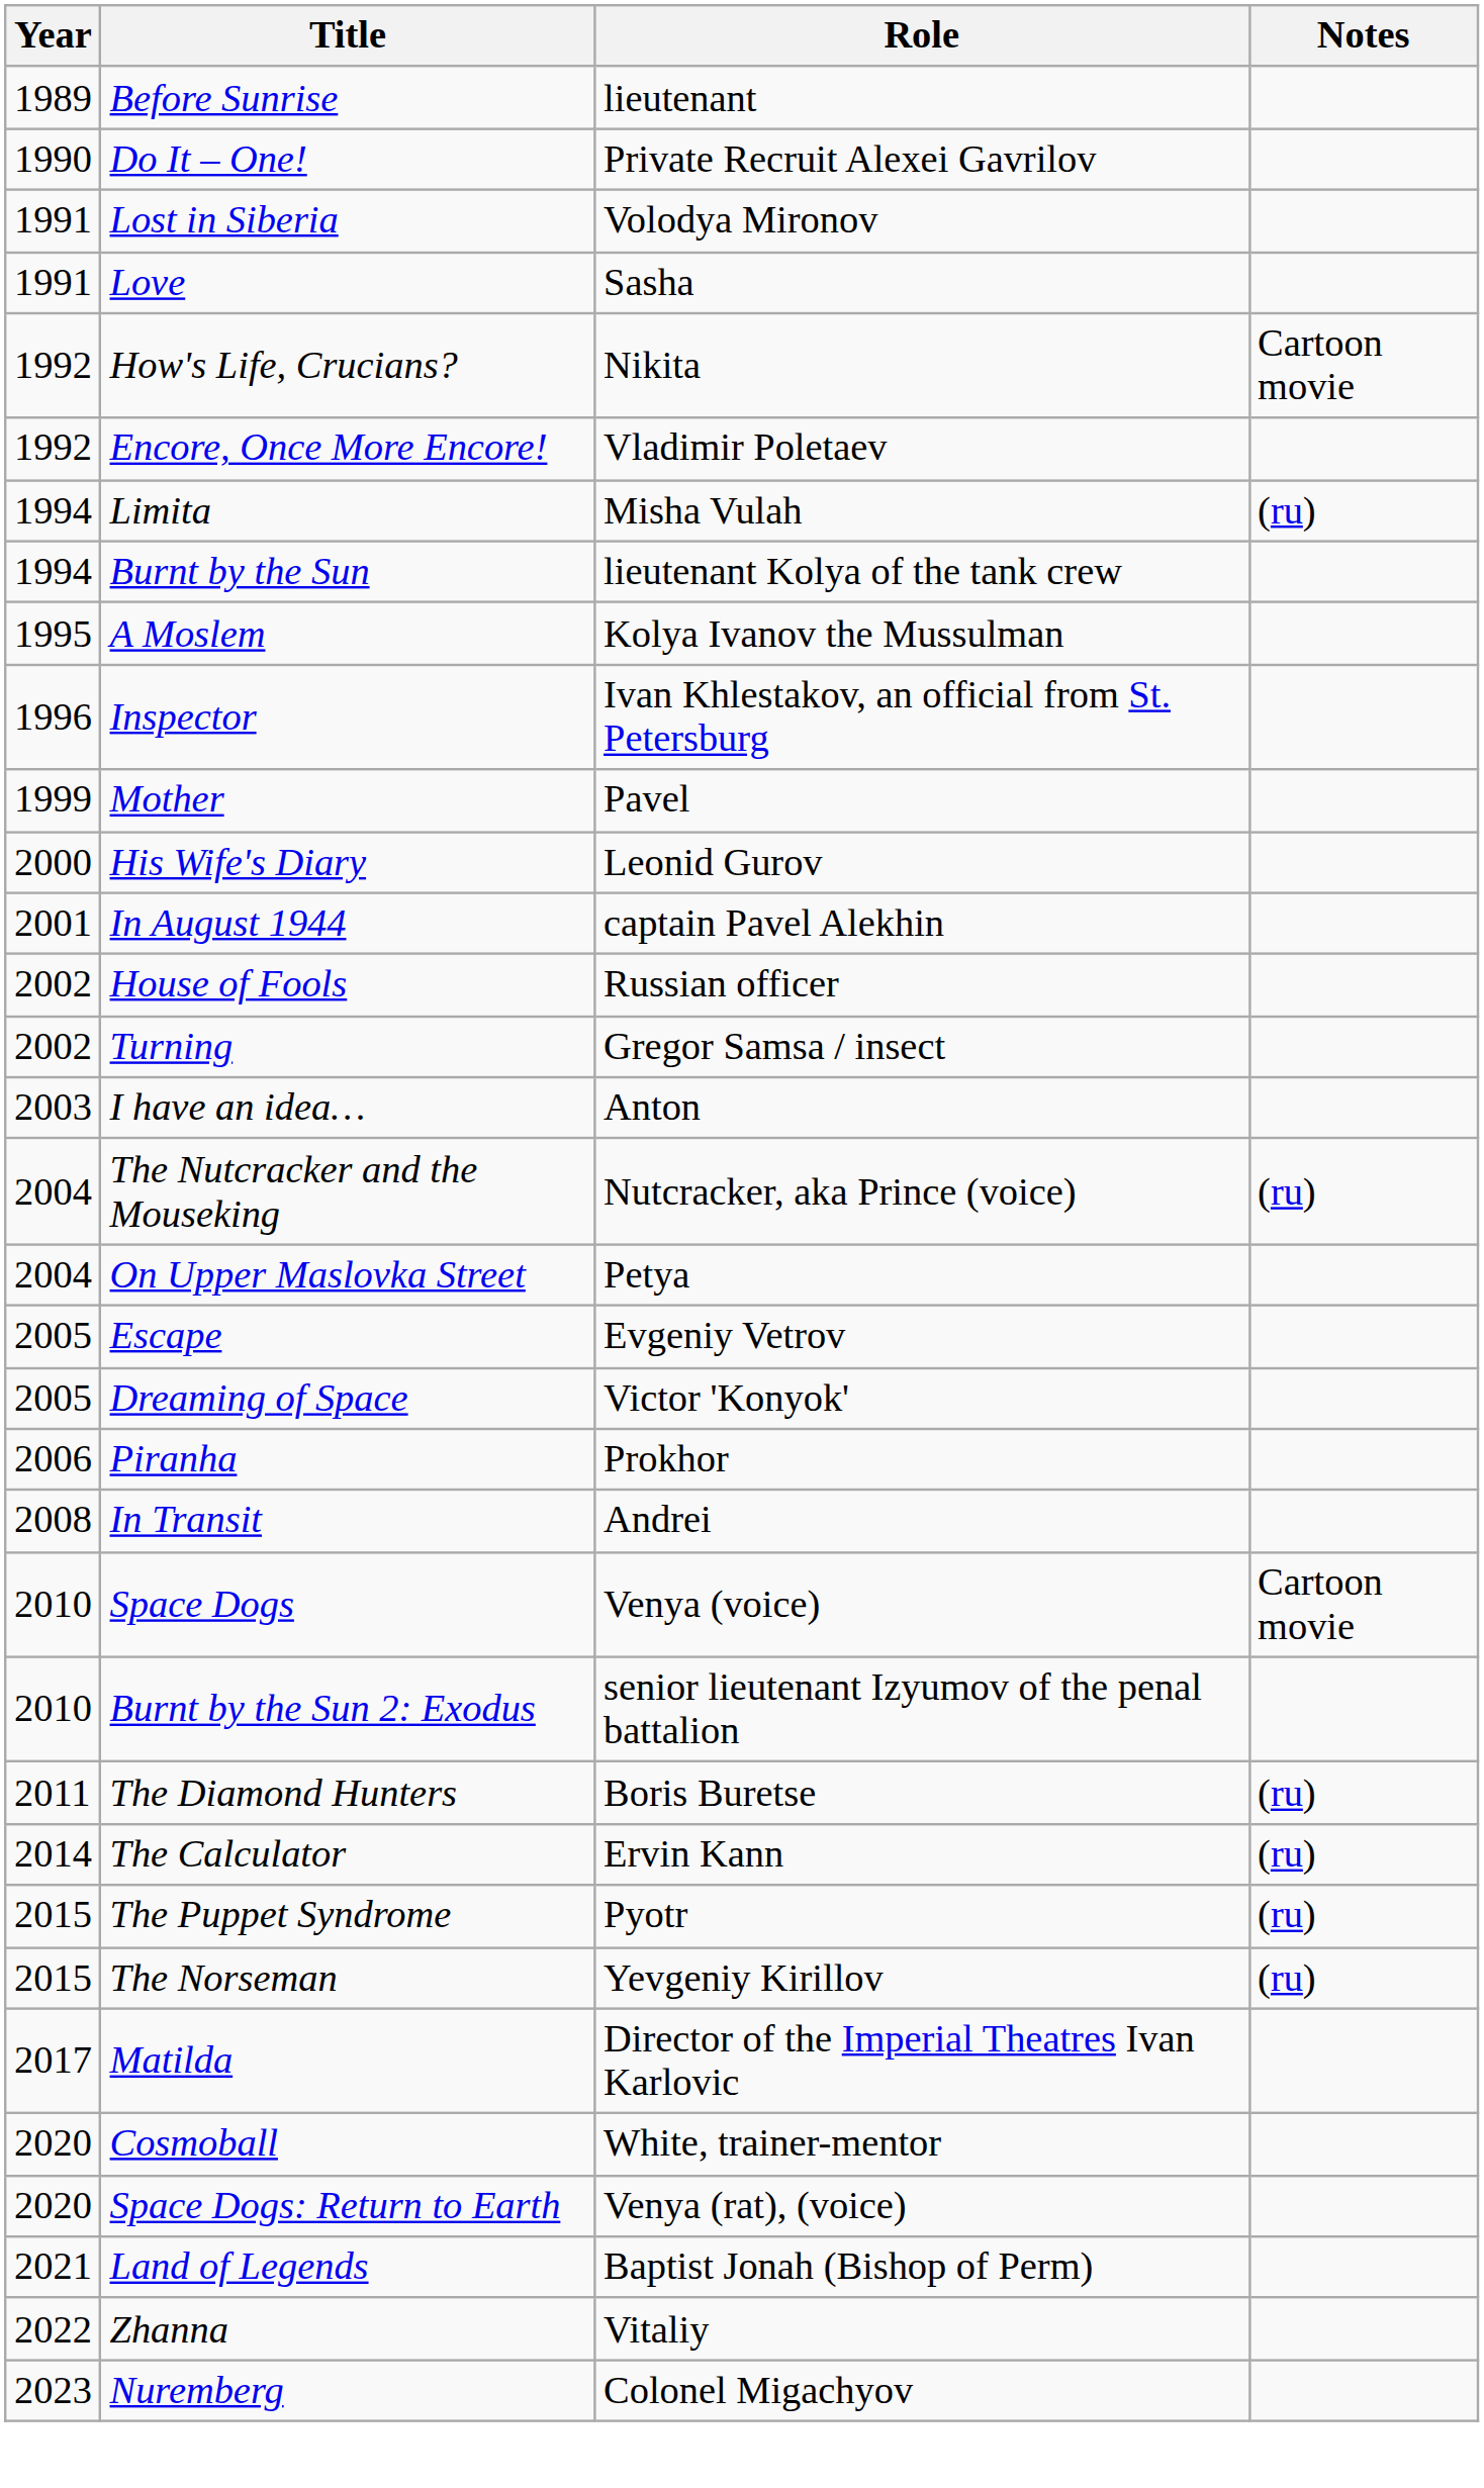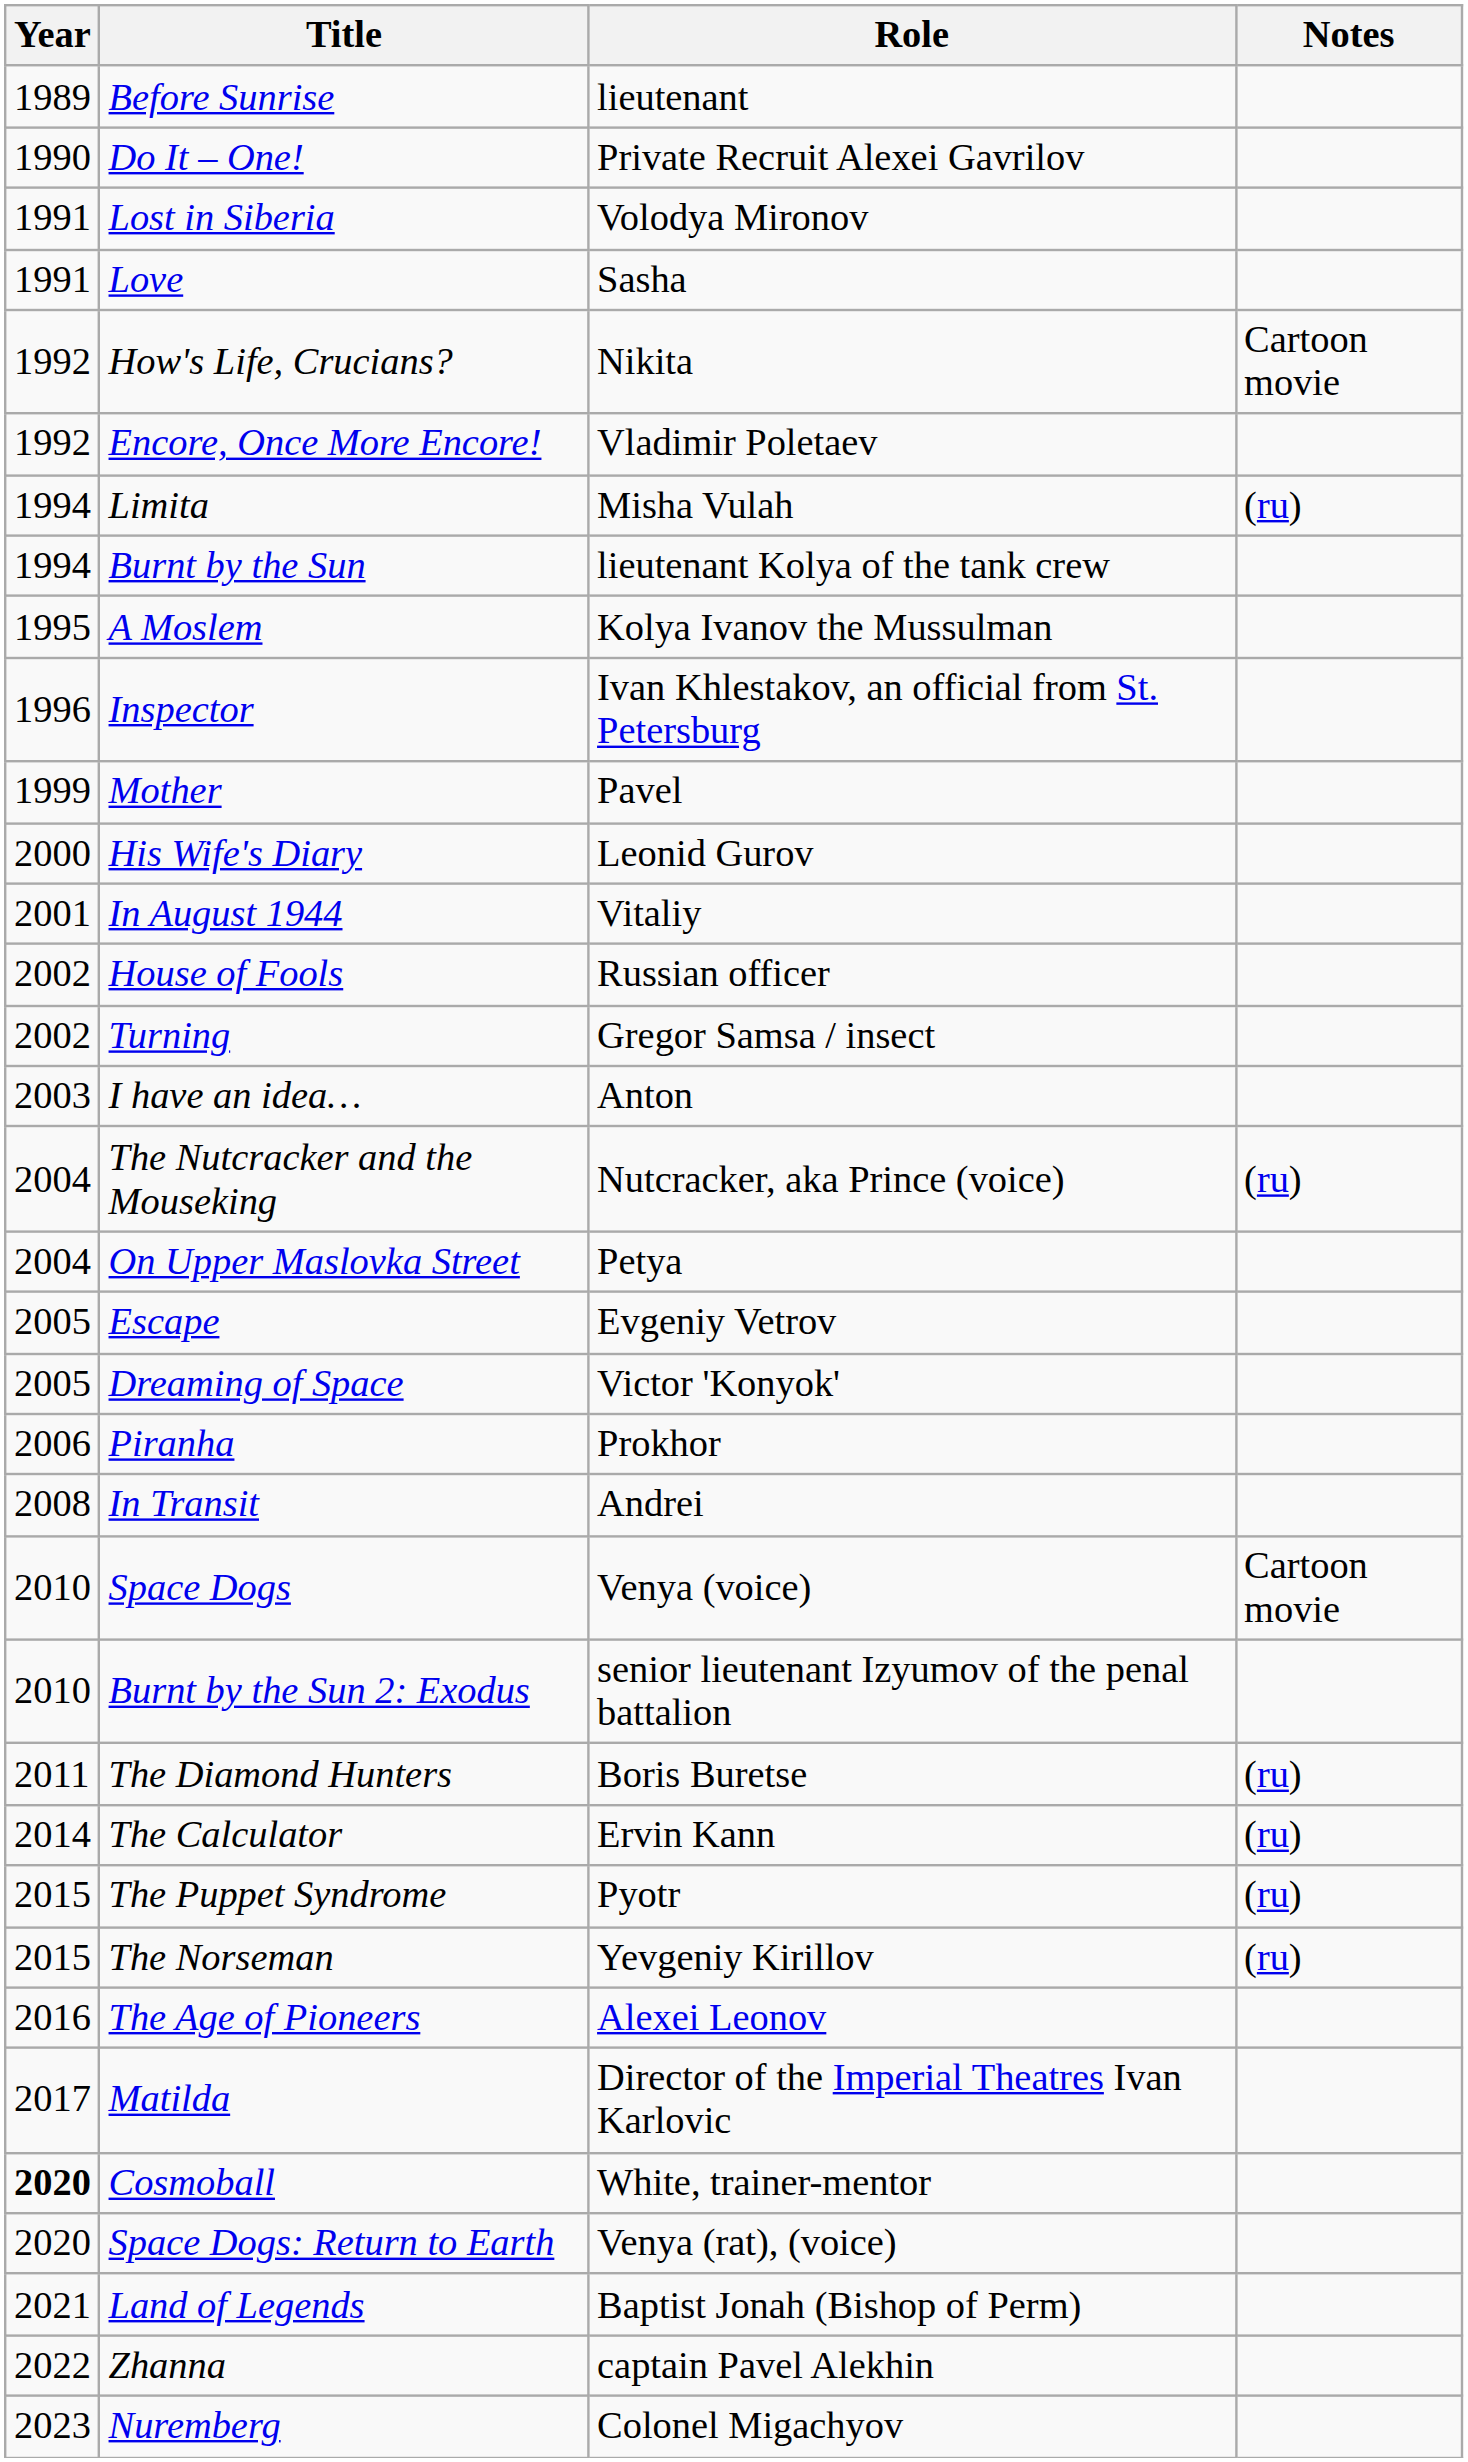 <table class="wikitable sortable">
 <tr>
 <th>Year</th>
 <th>Title</th>
 <th>Role</th>
 <th class="unsortable">Notes</th>
 </tr>
 <tr>
 <td>1989</td>
 <td><em><a href='#'>Before Sunrise</a></em></td>
 <td>lieutenant</td>
 <td></td>
 </tr>
 <tr>
 <td>1990</td>
 <td><em><a href='#'>Do It – One!</a></em></td>
 <td>Private Recruit Alexei Gavrilov</td>
 <td></td>
 </tr>
 <tr>
 <td>1991</td>
 <td><em><a href='#'>Lost in Siberia</a></em></td>
 <td>Volodya Mironov</td>
 <td></td>
 </tr>
 <tr>
 <td>1991</td>
 <td><em><a href='#'>Love</a></em></td>
 <td>Sasha</td>
 <td></td>
 </tr>
 <tr>
 <td>1992</td>
 <td><em>How's Life, Crucians?</em></td>
 <td>Nikita</td>
 <td>Сartoon movie</td>
 </tr>
 <tr>
 <td>1992</td>
 <td><em><a href='#'>Encore, Once More Encore!</a></em></td>
 <td>Vladimir Poletaev</td>
 <td></td>
 </tr>
 <tr>
 <td>1994</td>
 <td><em>Limita</em></td>
 <td>Misha Vulah</td>
 <td>(<a href='#'>ru</a>)</td>
 </tr>
 <tr>
 <td>1994</td>
 <td><em><a href='#'>Burnt by the Sun</a></em></td>
 <td>lieutenant Kolya of the tank crew</td>
 <td></td>
 </tr>
 <tr>
 <td>1995</td>
 <td><em><a href='#'>A Moslem</a></em></td>
 <td>Kolya Ivanov the Mussulman</td>
 <td></td>
 </tr>
 <tr>
 <td>1996</td>
 <td><em><a href='#'>Inspector</a></em></td>
 <td>Ivan Khlestakov, an official from <a href='#'>St. Petersburg</a></td>
 <td></td>
 </tr>
 <tr>
 <td>1999</td>
 <td><em><a href='#'>Mother</a></em></td>
 <td>Pavel</td>
 <td></td>
 </tr>
 <tr>
 <td>2000</td>
 <td><em><a href='#'>His Wife's Diary</a></em></td>
 <td>Leonid Gurov</td>
 <td></td>
 </tr>
 <tr>
 <td>2001</td>
 <td><em><a href='#'>In August 1944</a></em></td>
-<td>captain Pavel Alekhin</td>
+<td>Vitaliy</td>
 <td></td>
 </tr>
 <tr>
 <td>2002</td>
 <td><em><a href='#'>House of Fools</a></em></td>
 <td>Russian officer</td>
 <td></td>
 </tr>
 <tr>
 <td>2002</td>
 <td><em><a href='#'>Turning</a></em></td>
 <td>Gregor Samsa / insect</td>
 <td></td>
 </tr>
 <tr>
 <td>2003</td>
 <td><em>I have an idea…</em></td>
 <td>Anton</td>
 <td></td>
 </tr>
 <tr>
 <td>2004</td>
 <td><em>The Nutcracker and the Mouseking</em></td>
 <td>Nutcracker, aka Prince (voice)</td>
 <td>(<a href='#'>ru</a>)</td>
 </tr>
 <tr>
 <td>2004</td>
 <td><em><a href='#'>On Upper Maslovka Street</a></em></td>
 <td>Petya</td>
 <td></td>
 </tr>
 <tr>
 <td>2005</td>
 <td><em><a href='#'>Escape</a></em></td>
 <td>Evgeniy Vetrov</td>
 <td></td>
 </tr>
 <tr>
 <td>2005</td>
 <td><em><a href='#'>Dreaming of Space</a></em></td>
 <td>Victor 'Konyok'</td>
 <td></td>
 </tr>
 <tr>
 <td>2006</td>
 <td><em><a href='#'>Piranha</a></em></td>
 <td>Prokhor</td>
 <td></td>
 </tr>
 <tr>
 <td>2008</td>
 <td><em><a href='#'>In Transit</a></em></td>
 <td>Andrei</td>
 <td></td>
 </tr>
 <tr>
 <td>2010</td>
 <td><em><a href='#'>Space Dogs</a></em></td>
 <td>Venya (voice)</td>
 <td>Сartoon movie</td>
 </tr>
 <tr>
 <td>2010</td>
 <td><em><a href='#'>Burnt by the Sun 2: Exodus</a></em></td>
 <td>senior lieutenant Izyumov of the penal battalion</td>
 <td></td>
 </tr>
 <tr>
 <td>2011</td>
 <td><em>The Diamond Hunters</em></td>
 <td>Boris Buretse</td>
 <td>(<a href='#'>ru</a>)</td>
 </tr>
 <tr>
 <td>2014</td>
 <td><em>The Calculator</em></td>
 <td>Ervin Kann</td>
 <td>(<a href='#'>ru</a>)</td>
 </tr>
 <tr>
 <td>2015</td>
 <td><em>The Puppet Syndrome</em></td>
 <td>Pyotr</td>
 <td>(<a href='#'>ru</a>)</td>
 </tr>
 <tr>
 <td>2015</td>
 <td><em>The Norseman</em></td>
 <td>Yevgeniy Kirillov</td>
 <td>(<a href='#'>ru</a>)</td>
 </tr>
 <tr>
+<td>2016</td>
+<td><em><a href='#'>The Age of Pioneers</a></em></td>
+<td><a href='#'>Alexei Leonov</a></td>
+<td></td>
+</tr>
+<tr>
 <td>2017</td>
 <td><em><a href='#'>Matilda</a></em></td>
 <td>Director of the <a href='#'>Imperial Theatres</a> Ivan Karlovic</td>
 <td></td>
 </tr>
 <tr>
-<td>2020</td>
+<td><strong>2020</strong></td>
 <td><em><a href='#'>Cosmoball</a></em></td>
 <td>White, trainer-mentor</td>
 <td></td>
 </tr>
 <tr>
 <td>2020</td>
 <td><em><a href='#'>Space Dogs: Return to Earth</a></em></td>
 <td>Venya (rat), (voice)</td>
 <td></td>
 </tr>
 <tr>
 <td>2021</td>
 <td><em><a href='#'>Land of Legends</a></em></td>
 <td>Baptist Jonah (Bishop of Perm)</td>
 <td></td>
 </tr>
 <tr>
 <td>2022</td>
 <td><em>Zhanna</em></td>
-<td>Vitaliy</td>
+<td>captain Pavel Alekhin</td>
 <td></td>
 </tr>
 <tr>
 <td>2023</td>
 <td><em><a href='#'>Nuremberg</a></em></td>
 <td>Colonel Migachyov</td>
 <td></td>
 </tr>
 </table>
